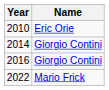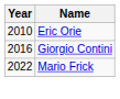 <table class="wikitable">
 <tr>
 <th>Year</th>
 <th>Name</th>
 </tr>
 <tr>
 <td>2010</td>
 <td> <a href='#'>Eric Orie</a></td>
 </tr>
 <tr>
-<td>2014</td>
-<td> <a href='#'>Giorgio Contini</a></td>
-</tr>
-<tr>
 <td>2016</td>
 <td> <a href='#'>Giorgio Contini</a></td>
 </tr>
 <tr>
 <td>2022</td>
 <td> <a href='#'>Mario Frick</a></td>
 </tr>
 </table>
